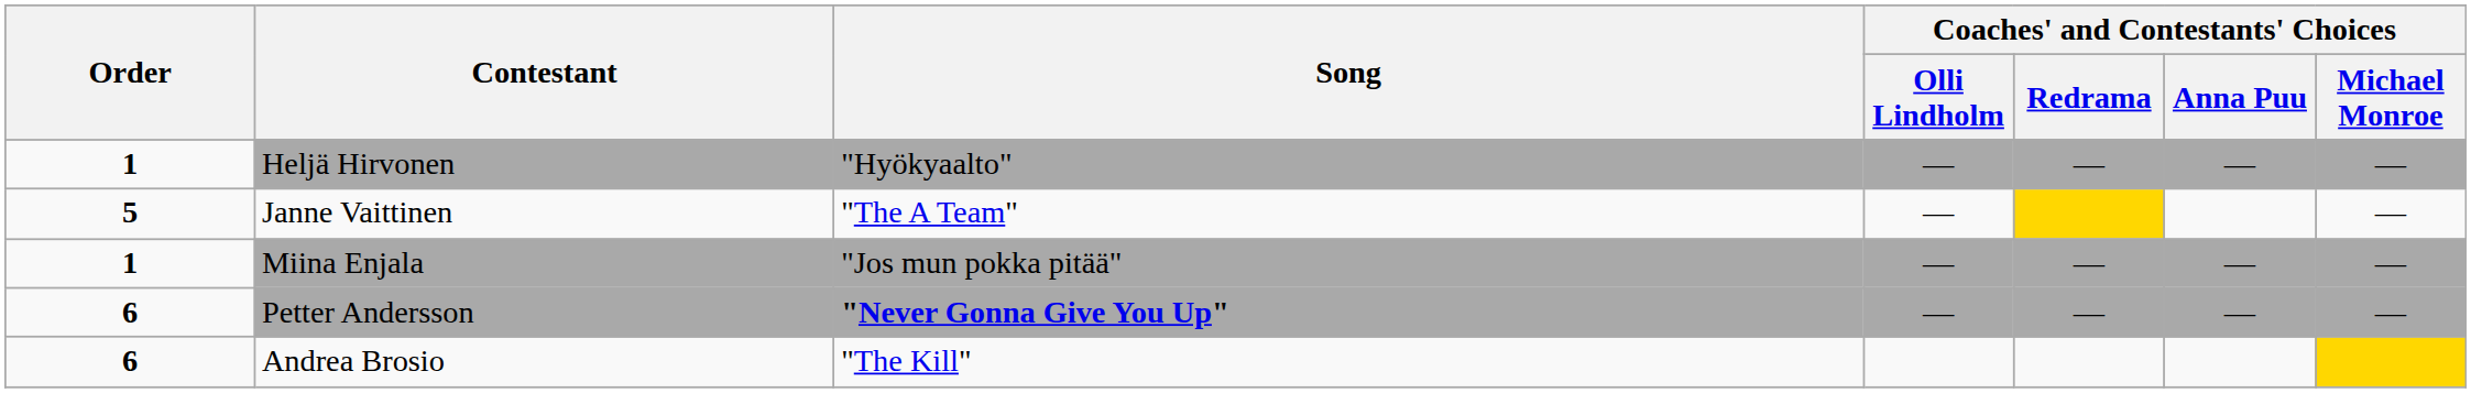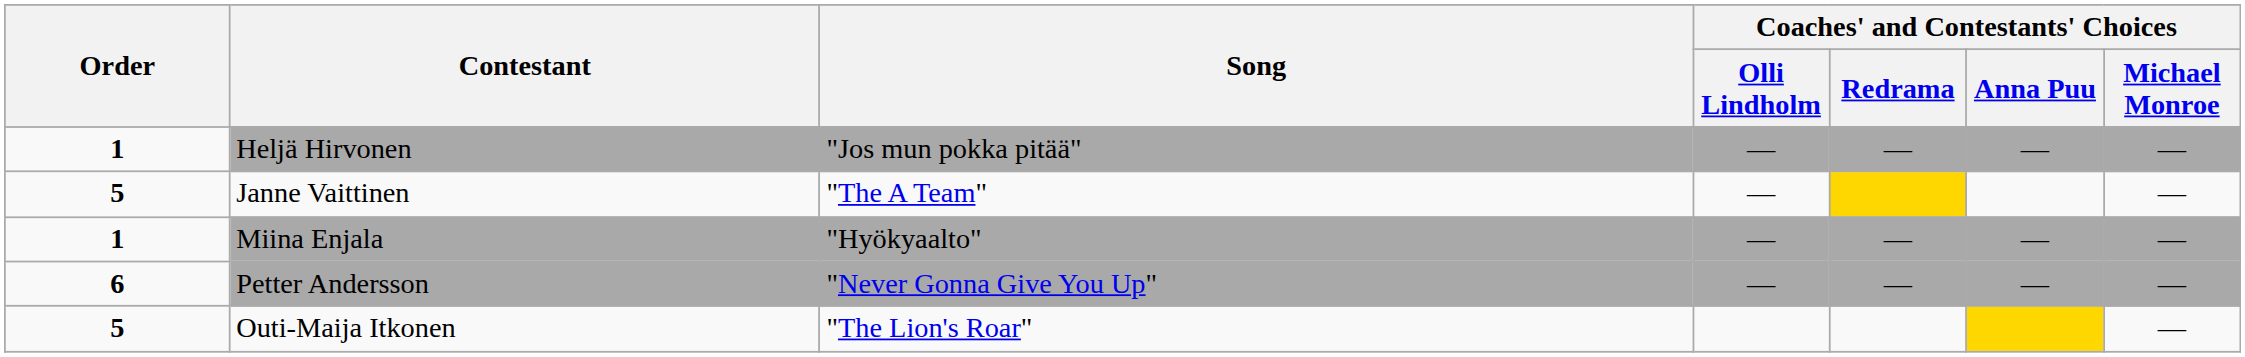 <table class="wikitable" style="width:100%;">
 <tr>
 <th rowspan=2>Order</th>
 <th rowspan=2>Contestant</th>
 <th rowspan=2>Song</th>
 <th colspan=4>Coaches' and Contestants' Choices</th>
 </tr>
 <tr>
 <th width="70"><a href='#'>Olli Lindholm</a></th>
 <th width="70"><a href='#'>Redrama</a></th>
 <th width="70"><a href='#'>Anna Puu</a></th>
 <th width="70"><a href='#'>Michael Monroe</a></th>
 </tr>
 <tr>
 <td align="center"><strong>1</strong></td>
 <td style="background:darkgrey;text-align:left;">Heljä Hirvonen</td>
-<td style="background:darkgrey;text-align:left;">"Hyökyaalto"</td>
+<td style="background:darkgrey;text-align:left;">"Jos mun pokka pitää"</td>
 <td style="background:darkgrey;text-align:center;">—</td>
 <td style="background:darkgrey;text-align:center;">—</td>
 <td style="background:darkgrey;text-align:center;">—</td>
 <td style="background:darkgrey;text-align:center;">—</td>
 </tr>
 <tr>
 <td align="center"><strong>5</strong></td>
 <td>Janne Vaittinen</td>
 <td>"<a href='#'>The A Team</a>"</td>
 <td align="center">—</td>
 <td style="background:gold;text-align:center;"></td>
 <td style=";text-align:center;"></td>
 <td align="center">—</td>
 </tr>
 <tr>
 <td align="center"><strong>1</strong></td>
 <td style="background:darkgrey;text-align:left;">Miina Enjala</td>
-<td style="background:darkgrey;text-align:left;">"Jos mun pokka pitää"</td>
+<td style="background:darkgrey;text-align:left;">"Hyökyaalto"</td>
 <td style="background:darkgrey;text-align:center;">—</td>
 <td style="background:darkgrey;text-align:center;">—</td>
 <td style="background:darkgrey;text-align:center;">—</td>
 <td style="background:darkgrey;text-align:center;">—</td>
 </tr>
 <tr>
 <td align="center"><strong>6</strong></td>
 <td style="background:darkgrey;text-align:left;">Petter Andersson</td>
-<td style="background:darkgrey;text-align:left;"><strong>"<a href='#'>Never Gonna Give You Up</a>"</strong></td>
+<td style="background:darkgrey;text-align:left;">"<a href='#'>Never Gonna Give You Up</a>"</td>
 <td style="background:darkgrey;text-align:center;">—</td>
 <td style="background:darkgrey;text-align:center;">—</td>
 <td style="background:darkgrey;text-align:center;">—</td>
 <td style="background:darkgrey;text-align:center;">—</td>
 </tr>
 <tr>
-<td align="center"><strong>6</strong></td>
-<td>Andrea Brosio</td>
-<td>"<a href='#'>The Kill</a>"</td>
-<td style=";text-align:center;"></td>
+<td align="center"><strong>5</strong></td>
+<td>Outi-Maija Itkonen</td>
+<td>"<a href='#'>The Lion's Roar</a>"</td>
 <td style=";text-align:center;"></td>
 <td style=";text-align:center;"></td>
 <td style="background:gold;text-align:center;"></td>
+<td align="center">—</td>
 </tr>
 </table>
